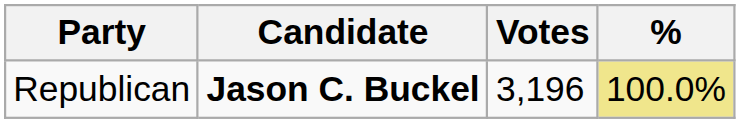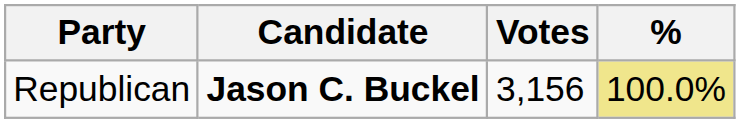 <table class="wikitable">
 <tr>
 <th>Party</th>
 <th>Candidate</th>
 <th>Votes</th>
 <th>%</th>
 </tr>
 <tr>
 <td>Republican</td>
 <td><strong>Jason C. Buckel</strong></td>
-<td>3,196</td>
+<td>3,156</td>
 <td style="background: khaki;">100.0%</td>
 </tr>
 </table>
